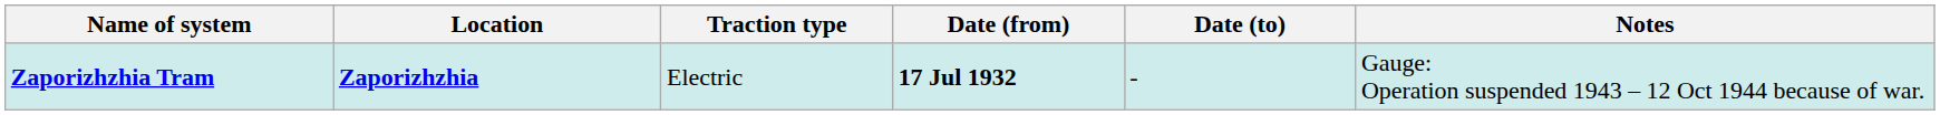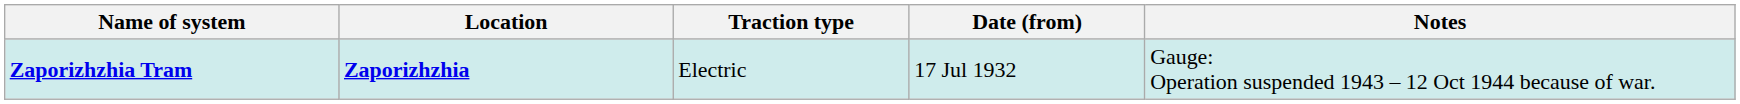 <table class="wikitable" style="width:100%;">
 <tr>
 <th style="width:17%;">Name of system</th>
 <th style="width:17%;">Location</th>
 <th style="width:12%;">Traction type</th>
 <th style="width:12%;">Date (from)</th>
-<th style="width:12%;">Date (to)</th>
 <th style="width:30%;">Notes</th>
 </tr>
 <tr style="background:#CFECEC">
 <td><strong><a href='#'>Zaporizhzhia Tram</a></strong></td>
 <td><strong><a href='#'>Zaporizhzhia</a></strong></td>
 <td>Electric</td>
-<td><strong>17 Jul 1932</strong></td>
-<td>-</td>
+<td>17 Jul 1932</td>
 <td>Gauge: <br>Operation suspended 1943 – 12 Oct 1944 because of war.</td>
 </tr>
 </table>
